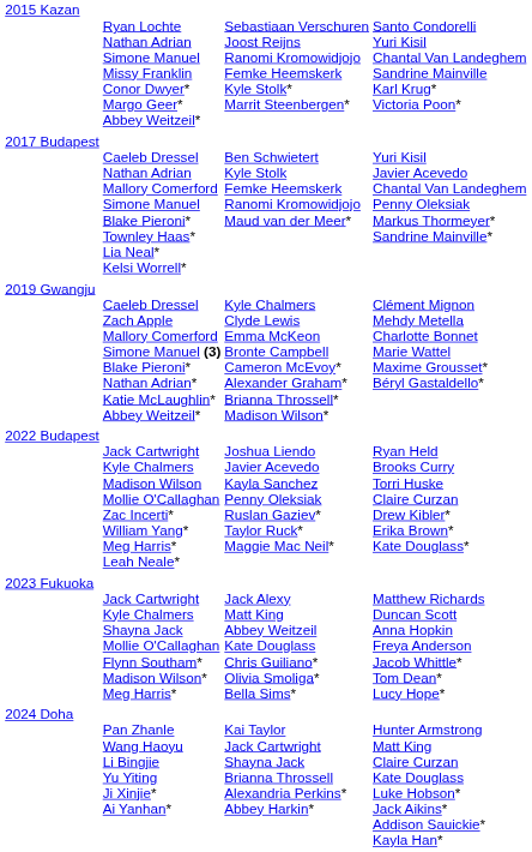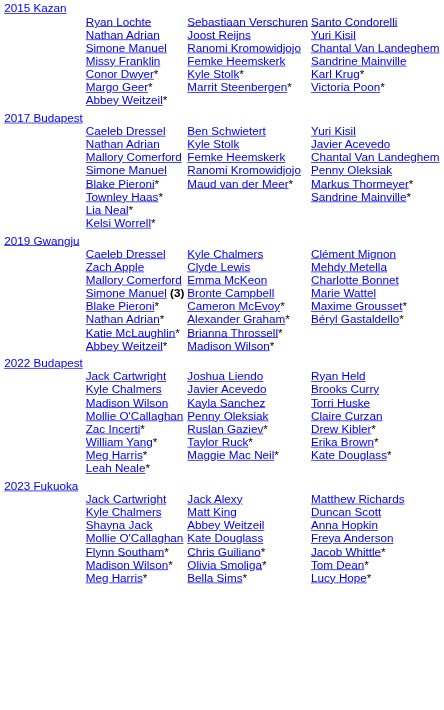 <table>
 <tr valign="top">
 <td><a href='#'>2015 Kazan</a></td>
 <td><br><a href='#'>Ryan Lochte</a><br><a href='#'>Nathan Adrian</a><br><a href='#'>Simone Manuel</a><br><a href='#'>Missy Franklin</a><br><a href='#'>Conor Dwyer</a>*<br><a href='#'>Margo Geer</a>*<br><a href='#'>Abbey Weitzeil</a>*</td>
 <td><br><a href='#'>Sebastiaan Verschuren</a><br><a href='#'>Joost Reijns</a><br><a href='#'>Ranomi Kromowidjojo</a><br><a href='#'>Femke Heemskerk</a><br><a href='#'>Kyle Stolk</a>*<br><a href='#'>Marrit Steenbergen</a>*</td>
 <td><br><a href='#'>Santo Condorelli</a><br><a href='#'>Yuri Kisil</a><br><a href='#'>Chantal Van Landeghem</a><br><a href='#'>Sandrine Mainville</a><br><a href='#'>Karl Krug</a>*<br><a href='#'>Victoria Poon</a>*</td>
 </tr>
 <tr>
 </tr>
 <tr valign="top">
 <td><a href='#'>2017 Budapest</a></td>
 <td><br><a href='#'>Caeleb Dressel</a><br><a href='#'>Nathan Adrian</a><br><a href='#'>Mallory Comerford</a><br><a href='#'>Simone Manuel</a><br><a href='#'>Blake Pieroni</a>*<br><a href='#'>Townley Haas</a>*<br><a href='#'>Lia Neal</a>*<br><a href='#'>Kelsi Worrell</a>*</td>
 <td><br><a href='#'>Ben Schwietert</a><br><a href='#'>Kyle Stolk</a><br><a href='#'>Femke Heemskerk</a><br><a href='#'>Ranomi Kromowidjojo</a><br><a href='#'>Maud van der Meer</a>*</td>
 <td><br><a href='#'>Yuri Kisil</a><br><a href='#'>Javier Acevedo</a><br><a href='#'>Chantal Van Landeghem</a><br><a href='#'>Penny Oleksiak</a><br><a href='#'>Markus Thormeyer</a>*<br><a href='#'>Sandrine Mainville</a>*</td>
 </tr>
 <tr>
 </tr>
 <tr valign="top">
 <td><a href='#'>2019 Gwangju</a></td>
 <td><br><a href='#'>Caeleb Dressel</a><br><a href='#'>Zach Apple</a><br><a href='#'>Mallory Comerford</a><br><a href='#'>Simone Manuel</a> <strong>(3)</strong><br><a href='#'>Blake Pieroni</a>*<br><a href='#'>Nathan Adrian</a>*<br><a href='#'>Katie McLaughlin</a>*<br><a href='#'>Abbey Weitzeil</a>*</td>
 <td><br><a href='#'>Kyle Chalmers</a><br><a href='#'>Clyde Lewis</a><br><a href='#'>Emma McKeon</a><br><a href='#'>Bronte Campbell</a><br><a href='#'>Cameron McEvoy</a>*<br><a href='#'>Alexander Graham</a>*<br><a href='#'>Brianna Throssell</a>*<br><a href='#'>Madison Wilson</a>*</td>
 <td><br><a href='#'>Clément Mignon</a><br><a href='#'>Mehdy Metella</a><br><a href='#'>Charlotte Bonnet</a><br><a href='#'>Marie Wattel</a><br><a href='#'>Maxime Grousset</a>*<br><a href='#'>Béryl Gastaldello</a>*</td>
 </tr>
 <tr>
 </tr>
 <tr valign="top">
 <td><a href='#'>2022 Budapest</a></td>
 <td><br><a href='#'>Jack Cartwright</a><br><a href='#'>Kyle Chalmers</a><br><a href='#'>Madison Wilson</a><br><a href='#'>Mollie O'Callaghan</a><br><a href='#'>Zac Incerti</a>*<br><a href='#'>William Yang</a>*<br><a href='#'>Meg Harris</a>*<br><a href='#'>Leah Neale</a>*</td>
 <td><br><a href='#'>Joshua Liendo</a><br><a href='#'>Javier Acevedo</a><br><a href='#'>Kayla Sanchez</a><br><a href='#'>Penny Oleksiak</a><br><a href='#'>Ruslan Gaziev</a>*<br><a href='#'>Taylor Ruck</a>*<br><a href='#'>Maggie Mac Neil</a>*</td>
 <td><br><a href='#'>Ryan Held</a><br><a href='#'>Brooks Curry</a><br><a href='#'>Torri Huske</a><br><a href='#'>Claire Curzan</a><br><a href='#'>Drew Kibler</a>*<br><a href='#'>Erika Brown</a>*<br><a href='#'>Kate Douglass</a>*</td>
 </tr>
 <tr>
 </tr>
 <tr valign="top">
 <td><a href='#'>2023 Fukuoka</a></td>
 <td><br><a href='#'>Jack Cartwright</a><br><a href='#'>Kyle Chalmers</a><br><a href='#'>Shayna Jack</a><br><a href='#'>Mollie O'Callaghan</a><br><a href='#'>Flynn Southam</a>*<br><a href='#'>Madison Wilson</a>*<br><a href='#'>Meg Harris</a>*</td>
 <td><br><a href='#'>Jack Alexy</a><br><a href='#'>Matt King</a><br><a href='#'>Abbey Weitzeil</a><br><a href='#'>Kate Douglass</a><br><a href='#'>Chris Guiliano</a>*<br><a href='#'>Olivia Smoliga</a>*<br><a href='#'>Bella Sims</a>*</td>
 <td><br><a href='#'>Matthew Richards</a><br><a href='#'>Duncan Scott</a><br><a href='#'>Anna Hopkin</a><br><a href='#'>Freya Anderson</a><br><a href='#'>Jacob Whittle</a>*<br><a href='#'>Tom Dean</a>*<br><a href='#'>Lucy Hope</a>*</td>
 </tr>
 <tr>
 </tr>
-<tr valign="top">
-<td><a href='#'>2024 Doha</a></td>
-<td><br><a href='#'>Pan Zhanle</a><br><a href='#'>Wang Haoyu</a><br><a href='#'>Li Bingjie</a><br><a href='#'>Yu Yiting</a><br><a href='#'>Ji Xinjie</a>*<br><a href='#'>Ai Yanhan</a>*</td>
-<td><br><a href='#'>Kai Taylor</a><br><a href='#'>Jack Cartwright</a><br><a href='#'>Shayna Jack</a><br><a href='#'>Brianna Throssell</a><br><a href='#'>Alexandria Perkins</a>*<br><a href='#'>Abbey Harkin</a>*</td>
-<td><br><a href='#'>Hunter Armstrong</a><br><a href='#'>Matt King</a><br><a href='#'>Claire Curzan</a><br><a href='#'>Kate Douglass</a><br><a href='#'>Luke Hobson</a>*<br><a href='#'>Jack Aikins</a>*<br><a href='#'>Addison Sauickie</a>*<br><a href='#'>Kayla Han</a>*</td>
-</tr>
 </table>
